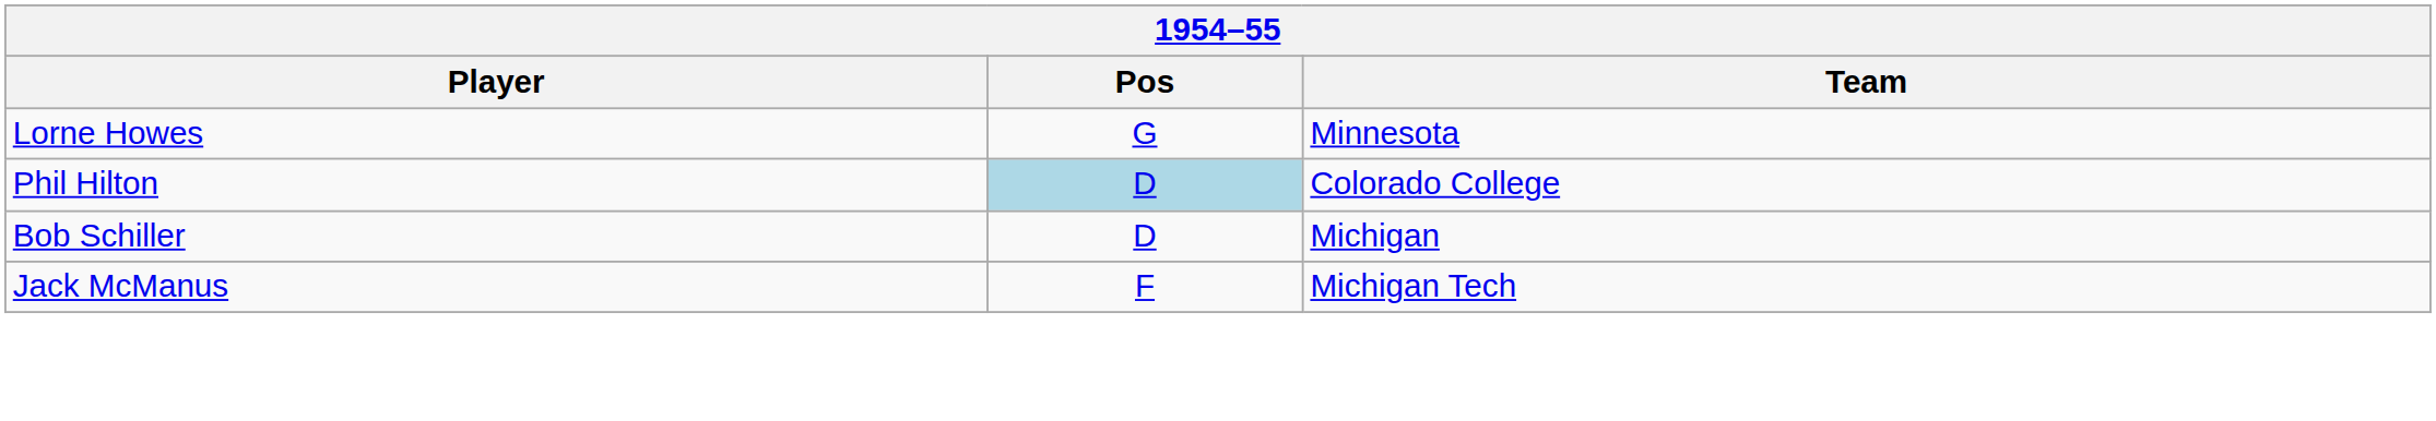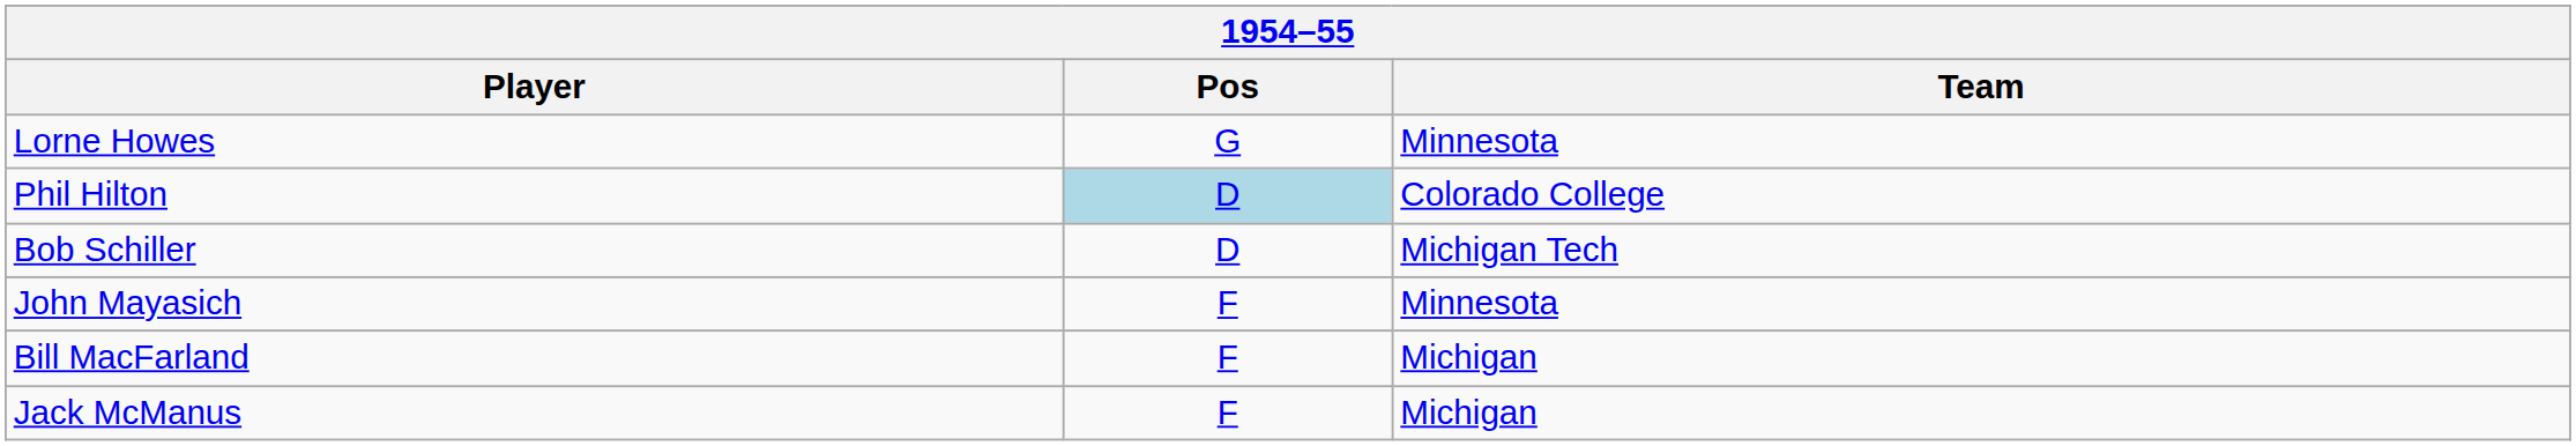 <table class="wikitable" width=95%>
 <tr>
 <th colspan=3><a href='#'>1954–55</a></th>
 </tr>
 <tr>
 <th>Player</th>
 <th>Pos</th>
 <th>Team</th>
 </tr>
 <tr>
 <td><a href='#'>Lorne Howes</a></td>
 <td style="text-align:center;"><a href='#'>G</a></td>
 <td><a href='#'>Minnesota</a></td>
 </tr>
 <tr>
 <td><a href='#'>Phil Hilton</a></td>
 <td style="background: lightblue; text-align:center;"><a href='#'>D</a></td>
 <td><a href='#'>Colorado College</a></td>
 </tr>
 <tr>
 <td><a href='#'>Bob Schiller</a></td>
 <td style="text-align:center;"><a href='#'>D</a></td>
+<td><a href='#'>Michigan Tech</a></td>
+</tr>
+<tr>
+<td><a href='#'>John Mayasich</a></td>
+<td style="text-align:center;"><a href='#'>F</a></td>
+<td><a href='#'>Minnesota</a></td>
+</tr>
+<tr>
+<td><a href='#'>Bill MacFarland</a></td>
+<td style="text-align:center;"><a href='#'>F</a></td>
 <td><a href='#'>Michigan</a></td>
 </tr>
 <tr>
 <td><a href='#'>Jack McManus</a></td>
 <td style="text-align:center;"><a href='#'>F</a></td>
-<td><a href='#'>Michigan Tech</a></td>
+<td><a href='#'>Michigan</a></td>
 </tr>
 </table>
